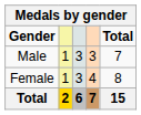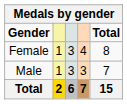 <table class="wikitable" style="font-size:85%; float:right">
 <tr style="background:#efefef;">
 <th colspan=5>Medals by gender</th>
 </tr>
 <tr align=center>
 <td><strong>Gender</strong></td>
 <td style="background:#f7f6a8;"></td>
 <td style="background:#dce5e5;"></td>
 <td style="background:#ffdab9;"></td>
 <td><strong>Total</strong></td>
 </tr>
 <tr align=center>
+<td>Female</td>
+<td style="background:#F7F6A8;">1</td>
+<td style="background:#DCE5E5;">3</td>
+<td style="background:#FFDAB9;">4</td>
+<td>8</td>
+</tr>
+<tr align=center>
 <td>Male</td>
 <td style="background:#F7F6A8;">1</td>
 <td style="background:#DCE5E5;">3</td>
 <td style="background:#FFDAB9;">3</td>
 <td>7</td>
-</tr>
-<tr align=center>
-<td>Female</td>
-<td style="background:#F7F6A8;">1</td>
-<td style="background:#DCE5E5;">3</td>
-<td style="background:#FFDAB9;">4</td>
-<td>8</td>
 </tr>
 <tr align=center>
 <th>Total</th>
 <th style="background:gold;">2</th>
 <th style="background:silver;">6</th>
 <th style="background:#c96;">7</th>
 <th>15</th>
 </tr>
 </table>
